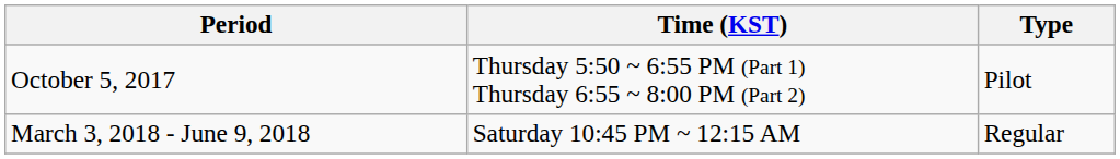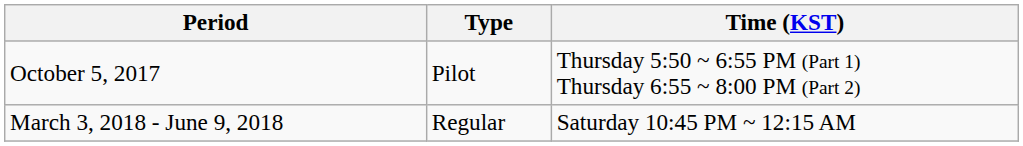 <table class="wikitable" style="width:700px;">
 <tr>
 <th>Period</th>
+<th>Type</th>
 <th>Time (<a href='#'>KST</a>)</th>
-<th>Type</th>
 </tr>
 <tr>
 <td>October 5, 2017</td>
+<td>Pilot</td>
 <td>Thursday 5:50 ~ 6:55 PM <small>(Part 1)</small><br>Thursday 6:55 ~ 8:00 PM <small>(Part 2)</small></td>
-<td>Pilot</td>
 </tr>
 <tr>
 <td>March 3, 2018 - June 9, 2018</td>
+<td>Regular</td>
 <td>Saturday 10:45 PM ~ 12:15 AM</td>
-<td>Regular</td>
 </tr>
 </table>
